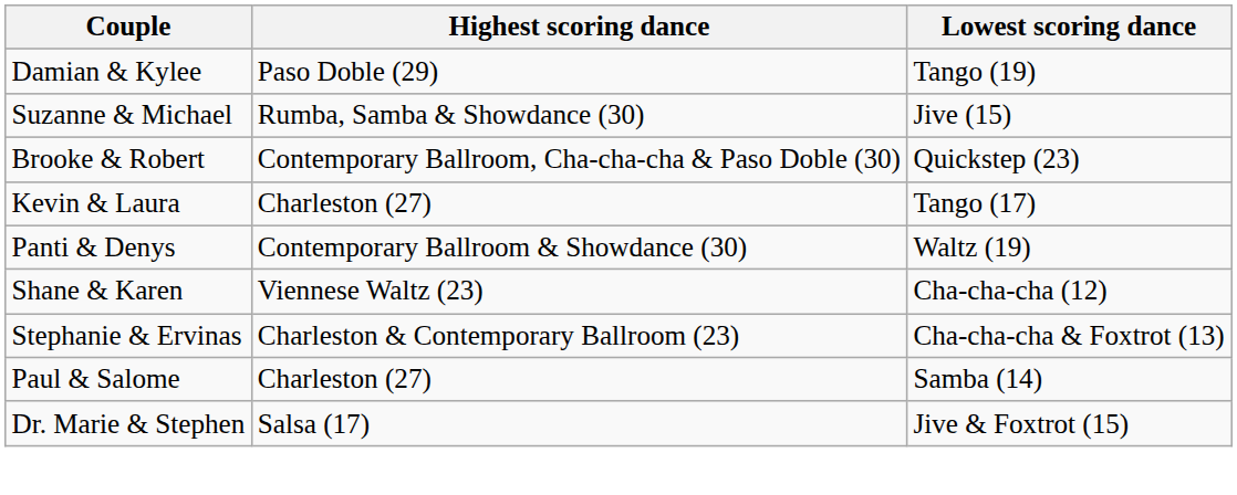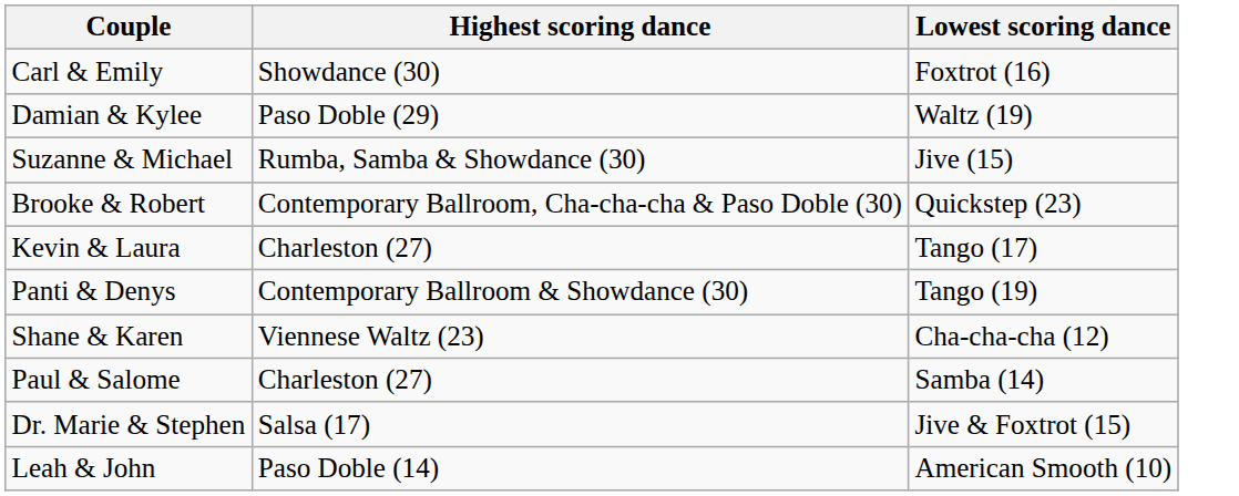 <table class="wikitable">
 <tr>
 <th>Couple</th>
 <th>Highest scoring dance</th>
 <th>Lowest scoring dance</th>
 </tr>
 <tr>
+<td>Carl & Emily</td>
+<td>Showdance (30)</td>
+<td>Foxtrot (16)</td>
+</tr>
+<tr>
 <td>Damian & Kylee</td>
 <td>Paso Doble (29)</td>
-<td>Tango (19)</td>
+<td>Waltz (19)</td>
 </tr>
 <tr>
 <td>Suzanne & Michael</td>
 <td>Rumba, Samba & Showdance (30)</td>
 <td>Jive (15)</td>
 </tr>
 <tr>
 <td>Brooke & Robert</td>
 <td>Contemporary Ballroom, Cha-cha-cha & Paso Doble (30)</td>
 <td>Quickstep (23)</td>
 </tr>
 <tr>
 <td>Kevin & Laura</td>
 <td>Charleston (27)</td>
 <td>Tango (17)</td>
 </tr>
 <tr>
 <td>Panti & Denys</td>
 <td>Contemporary Ballroom & Showdance (30)</td>
-<td>Waltz (19)</td>
+<td>Tango (19)</td>
 </tr>
 <tr>
 <td>Shane & Karen</td>
 <td>Viennese Waltz (23)</td>
 <td>Cha-cha-cha (12)</td>
-</tr>
-<tr>
-<td>Stephanie & Ervinas</td>
-<td>Charleston & Contemporary Ballroom (23)</td>
-<td>Cha-cha-cha & Foxtrot (13)</td>
 </tr>
 <tr>
 <td>Paul & Salome</td>
 <td>Charleston (27)</td>
 <td>Samba (14)</td>
 </tr>
 <tr>
 <td>Dr. Marie & Stephen</td>
 <td>Salsa (17)</td>
 <td>Jive & Foxtrot (15)</td>
 </tr>
+<tr>
+<td>Leah & John</td>
+<td>Paso Doble (14)</td>
+<td>American Smooth (10)</td>
+</tr>
 </table>
